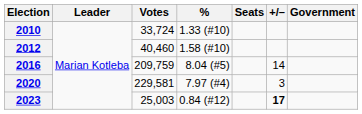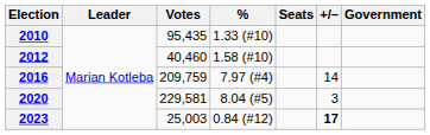 <table class=wikitable style=text-align:right>
 <tr>
 <th>Election</th>
 <th>Leader</th>
 <th>Votes</th>
 <th>%</th>
 <th>Seats</th>
 <th>+/–</th>
 <th>Government</th>
 </tr>
 <tr>
 <th><a href='#'>2010</a></th>
 <td rowspan="5"><a href='#'>Marian Kotleba</a></td>
-<td>33,724</td>
+<td>95,435</td>
 <td>1.33 (#10)</td>
 <td></td>
 <td></td>
 <td></td>
 </tr>
 <tr>
 <th><a href='#'>2012</a></th>
 <td>40,460</td>
 <td>1.58 (#10)</td>
 <td></td>
 <td></td>
 <td></td>
 </tr>
 <tr>
 <th><a href='#'>2016</a></th>
 <td>209,759</td>
-<td>8.04 (#5)</td>
+<td>7.97 (#4)</td>
 <td></td>
 <td> 14</td>
 <td></td>
 </tr>
 <tr>
 <th><a href='#'>2020</a></th>
 <td>229,581</td>
-<td>7.97 (#4)</td>
+<td>8.04 (#5)</td>
 <td></td>
 <td> 3</td>
 <td></td>
 </tr>
 <tr>
 <th><a href='#'>2023</a></th>
 <td>25,003</td>
 <td>0.84 (#12)</td>
 <td></td>
 <td><strong> 17</strong></td>
 <td></td>
 </tr>
 </table>
